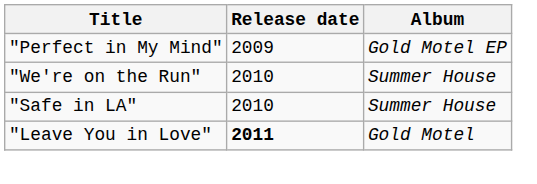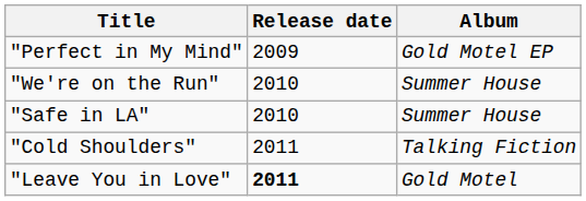 <table class="wikitable">
 <tr>
 <th>Title</th>
 <th>Release date</th>
 <th>Album</th>
 </tr>
 <tr>
 <td>"Perfect in My Mind"</td>
 <td>2009</td>
 <td><em>Gold Motel EP</em></td>
 </tr>
 <tr>
 <td>"We're on the Run"</td>
 <td>2010</td>
 <td><em>Summer House</em></td>
 </tr>
 <tr>
 <td>"Safe in LA"</td>
 <td>2010</td>
 <td><em>Summer House</em></td>
 </tr>
 <tr>
+<td>"Cold Shoulders"</td>
+<td>2011</td>
+<td><em>Talking Fiction</em></td>
+</tr>
+<tr>
 <td>"Leave You in Love"</td>
 <td><strong>2011</strong></td>
 <td><em>Gold Motel</em></td>
 </tr>
 </table>
